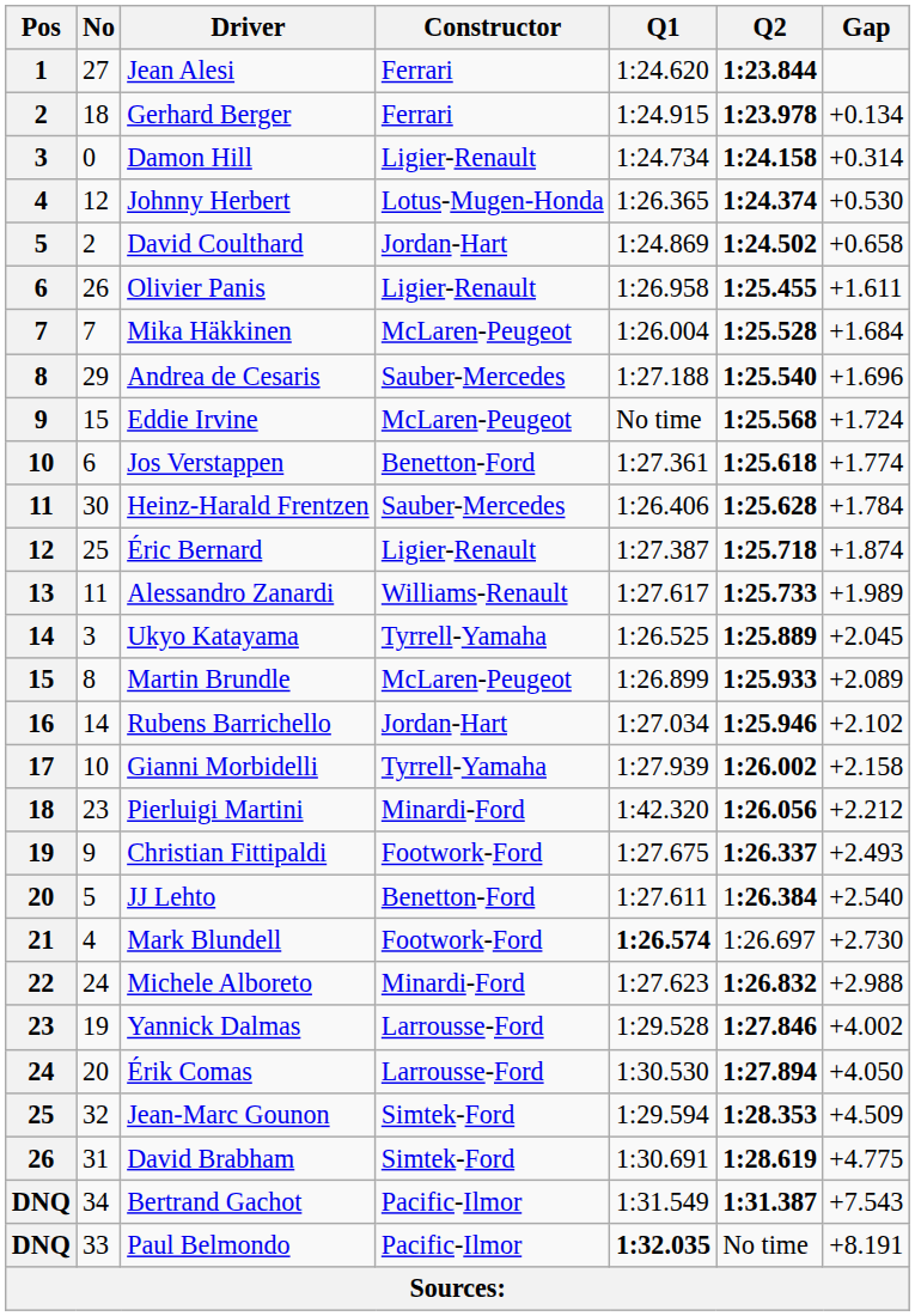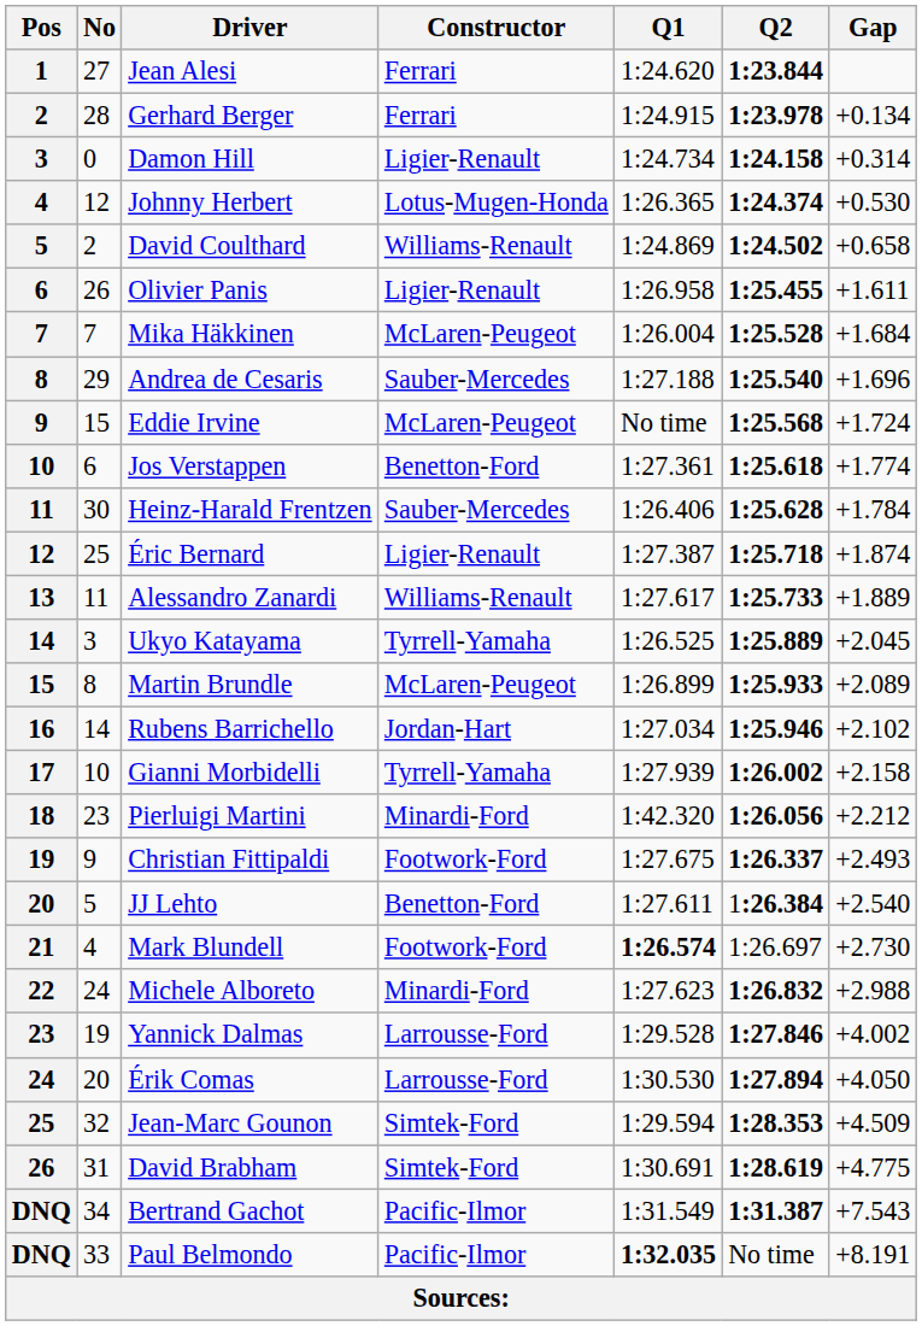 <table class="wikitable sortable" style="font-size: 95%;">
 <tr>
 <th>Pos</th>
 <th>No</th>
 <th>Driver</th>
 <th>Constructor</th>
 <th>Q1</th>
 <th>Q2</th>
 <th>Gap</th>
 </tr>
 <tr>
 <th>1</th>
 <td>27</td>
 <td data-sort-value="ale"> <a href='#'>Jean Alesi</a></td>
 <td><a href='#'>Ferrari</a></td>
 <td>1:24.620</td>
 <td><strong>1:23.844</strong></td>
 <td></td>
 </tr>
 <tr |>
 <th>2</th>
-<td>18</td>
+<td>28</td>
 <td data-sort-value="ber"> <a href='#'>Gerhard Berger</a></td>
 <td><a href='#'>Ferrari</a></td>
 <td>1:24.915</td>
 <td><strong>1:23.978</strong></td>
 <td>+0.134</td>
 </tr>
 <tr>
 <th>3</th>
 <td>0</td>
 <td data-sort-value="hil"> <a href='#'>Damon Hill</a></td>
 <td><a href='#'>Ligier</a>-<a href='#'>Renault</a></td>
 <td>1:24.734</td>
 <td><strong>1:24.158</strong></td>
 <td>+0.314</td>
 </tr>
 <tr>
 <th>4</th>
 <td>12</td>
 <td data-sort-value="her"> <a href='#'>Johnny Herbert</a></td>
 <td><a href='#'>Lotus</a>-<a href='#'>Mugen-Honda</a></td>
 <td>1:26.365</td>
 <td><strong>1:24.374</strong></td>
 <td>+0.530</td>
 </tr>
 <tr>
 <th>5</th>
 <td>2</td>
 <td data-sort-value="cou"> <a href='#'>David Coulthard</a></td>
-<td><a href='#'>Jordan</a>-<a href='#'>Hart</a></td>
+<td><a href='#'>Williams</a>-<a href='#'>Renault</a></td>
 <td>1:24.869</td>
 <td><strong>1:24.502</strong></td>
 <td>+0.658</td>
 </tr>
 <tr>
 <th>6</th>
 <td>26</td>
 <td data-sort-value="pan"> <a href='#'>Olivier Panis</a></td>
 <td><a href='#'>Ligier</a>-<a href='#'>Renault</a></td>
 <td>1:26.958</td>
 <td><strong>1:25.455</strong></td>
 <td>+1.611</td>
 </tr>
 <tr>
 <th>7</th>
 <td>7</td>
 <td data-sort-value="hak"> <a href='#'>Mika Häkkinen</a></td>
 <td><a href='#'>McLaren</a>-<a href='#'>Peugeot</a></td>
 <td>1:26.004</td>
 <td><strong>1:25.528</strong></td>
 <td>+1.684</td>
 </tr>
 <tr>
 <th>8</th>
 <td>29</td>
 <td data-sort-value="de c"> <a href='#'>Andrea de Cesaris</a></td>
 <td><a href='#'>Sauber</a>-<a href='#'>Mercedes</a></td>
 <td>1:27.188</td>
 <td><strong>1:25.540</strong></td>
 <td>+1.696</td>
 </tr>
 <tr>
 <th>9</th>
 <td>15</td>
 <td data-sort-value="irv"> <a href='#'>Eddie Irvine</a></td>
 <td><a href='#'>McLaren</a>-<a href='#'>Peugeot</a></td>
 <td>No time</td>
 <td><strong>1:25.568</strong></td>
 <td>+1.724</td>
 </tr>
 <tr>
 <th>10</th>
 <td>6</td>
 <td data-sort-value="ver"> <a href='#'>Jos Verstappen</a></td>
 <td><a href='#'>Benetton</a>-<a href='#'>Ford</a></td>
 <td>1:27.361</td>
 <td><strong>1:25.618</strong></td>
 <td>+1.774</td>
 </tr>
 <tr>
 <th>11</th>
 <td>30</td>
 <td data-sort-value="fre"> <a href='#'>Heinz-Harald Frentzen</a></td>
 <td><a href='#'>Sauber</a>-<a href='#'>Mercedes</a></td>
 <td>1:26.406</td>
 <td><strong>1:25.628</strong></td>
 <td>+1.784</td>
 </tr>
 <tr>
 <th>12</th>
 <td>25</td>
 <td data-sort-value="ber"> <a href='#'>Éric Bernard</a></td>
 <td><a href='#'>Ligier</a>-<a href='#'>Renault</a></td>
 <td>1:27.387</td>
 <td><strong>1:25.718</strong></td>
 <td>+1.874</td>
 </tr>
 <tr>
 <th>13</th>
 <td>11</td>
 <td data-sort-value="zan"> <a href='#'>Alessandro Zanardi</a></td>
 <td><a href='#'>Williams</a>-<a href='#'>Renault</a></td>
 <td>1:27.617</td>
 <td><strong>1:25.733</strong></td>
-<td>+1.989</td>
+<td>+1.889</td>
 </tr>
 <tr>
 <th>14</th>
 <td>3</td>
 <td data-sort-value="kat"> <a href='#'>Ukyo Katayama</a></td>
 <td><a href='#'>Tyrrell</a>-<a href='#'>Yamaha</a></td>
 <td>1:26.525</td>
 <td><strong>1:25.889</strong></td>
 <td>+2.045</td>
 </tr>
 <tr>
 <th>15</th>
 <td>8</td>
 <td data-sort-value="bru"> <a href='#'>Martin Brundle</a></td>
 <td><a href='#'>McLaren</a>-<a href='#'>Peugeot</a></td>
 <td>1:26.899</td>
 <td><strong>1:25.933</strong></td>
 <td>+2.089</td>
 </tr>
 <tr>
 <th>16</th>
 <td>14</td>
 <td data-sort-value="bar"> <a href='#'>Rubens Barrichello</a></td>
 <td><a href='#'>Jordan</a>-<a href='#'>Hart</a></td>
 <td>1:27.034</td>
 <td><strong>1:25.946</strong></td>
 <td>+2.102</td>
 </tr>
 <tr>
 <th>17</th>
 <td>10</td>
 <td data-sort-value="mor"> <a href='#'>Gianni Morbidelli</a></td>
 <td><a href='#'>Tyrrell</a>-<a href='#'>Yamaha</a></td>
 <td>1:27.939</td>
 <td><strong>1:26.002</strong></td>
 <td>+2.158</td>
 </tr>
 <tr>
 <th>18</th>
 <td>23</td>
 <td data-sort-value="mar"> <a href='#'>Pierluigi Martini</a></td>
 <td><a href='#'>Minardi</a>-<a href='#'>Ford</a></td>
 <td>1:42.320</td>
 <td><strong>1:26.056</strong></td>
 <td>+2.212</td>
 </tr>
 <tr>
 <th>19</th>
 <td>9</td>
 <td data-sort-value="fit"> <a href='#'>Christian Fittipaldi</a></td>
 <td><a href='#'>Footwork</a>-<a href='#'>Ford</a></td>
 <td>1:27.675</td>
 <td><strong>1:26.337</strong></td>
 <td>+2.493</td>
 </tr>
 <tr>
 <th>20</th>
 <td>5</td>
 <td data-sort-value="leh"> <a href='#'>JJ Lehto</a></td>
 <td><a href='#'>Benetton</a>-<a href='#'>Ford</a></td>
 <td>1:27.611</td>
 <td>1<strong>:26.384</strong></td>
 <td>+2.540</td>
 </tr>
 <tr>
 <th>21</th>
 <td>4</td>
 <td data-sort-value="blu"> <a href='#'>Mark Blundell</a></td>
 <td><a href='#'>Footwork</a>-<a href='#'>Ford</a></td>
 <td><strong>1:26.574</strong></td>
 <td>1:26.697</td>
 <td>+2.730</td>
 </tr>
 <tr>
 <th>22</th>
 <td>24</td>
 <td data-sort-value="alb"> <a href='#'>Michele Alboreto</a></td>
 <td><a href='#'>Minardi</a>-<a href='#'>Ford</a></td>
 <td>1:27.623</td>
 <td><strong>1:26.832</strong></td>
 <td>+2.988</td>
 </tr>
 <tr>
 <th>23</th>
 <td>19</td>
 <td data-sort-value="dal"> <a href='#'>Yannick Dalmas</a></td>
 <td><a href='#'>Larrousse</a>-<a href='#'>Ford</a></td>
 <td>1:29.528</td>
 <td><strong>1:27.846</strong></td>
 <td>+4.002</td>
 </tr>
 <tr>
 <th>24</th>
 <td>20</td>
 <td data-sort-value="com"> <a href='#'>Érik Comas</a></td>
 <td><a href='#'>Larrousse</a>-<a href='#'>Ford</a></td>
 <td>1:30.530</td>
 <td><strong>1:27.894</strong></td>
 <td>+4.050</td>
 </tr>
 <tr>
 <th>25</th>
 <td>32</td>
 <td data-sort-value="gou"> <a href='#'>Jean-Marc Gounon</a></td>
 <td><a href='#'>Simtek</a>-<a href='#'>Ford</a></td>
 <td>1:29.594</td>
 <td><strong>1:28.353</strong></td>
 <td>+4.509</td>
 </tr>
 <tr>
 <th>26</th>
 <td>31</td>
 <td data-sort-value="bra"> <a href='#'>David Brabham</a></td>
 <td><a href='#'>Simtek</a>-<a href='#'>Ford</a></td>
 <td>1:30.691</td>
 <td><strong>1:28.619</strong></td>
 <td>+4.775</td>
 </tr>
 <tr>
 <th data-sort-value="27">DNQ</th>
 <td>34</td>
 <td data-sort-value="gac"> <a href='#'>Bertrand Gachot</a></td>
 <td><a href='#'>Pacific</a>-<a href='#'>Ilmor</a></td>
 <td>1:31.549</td>
 <td><strong>1:31.387</strong></td>
 <td>+7.543</td>
 </tr>
 <tr>
 <th data-sort-value="28">DNQ</th>
 <td>33</td>
 <td data-sort-value="bel"> <a href='#'>Paul Belmondo</a></td>
 <td><a href='#'>Pacific</a>-<a href='#'>Ilmor</a></td>
 <td><strong>1:32.035</strong></td>
 <td>No time</td>
 <td>+8.191</td>
 </tr>
 <tr>
 <th colspan="7">Sources:</th>
 </tr>
 </table>
